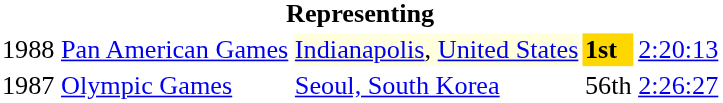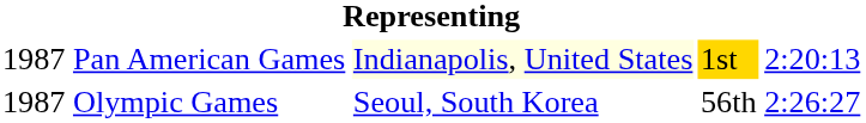 <table>
 <tr>
 <th colspan="5">Representing </th>
 </tr>
 <tr>
-<td>1988</td>
+<td>1987</td>
 <td><a href='#'>Pan American Games</a></td>
 <td style="background: lightyellow;"><a href='#'>Indianapolis</a>, <a href='#'>United States</a></td>
-<td bgcolor="gold"><strong>1st</strong></td>
+<td bgcolor="gold">1st</td>
 <td><a href='#'>2:20:13</a></td>
 </tr>
 <tr>
 <td>1987</td>
 <td><a href='#'>Olympic Games</a></td>
 <td><a href='#'>Seoul, South Korea</a></td>
 <td>56th</td>
 <td><a href='#'>2:26:27</a></td>
 </tr>
 </table>
